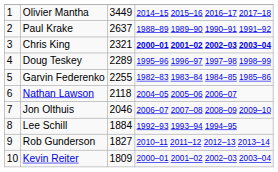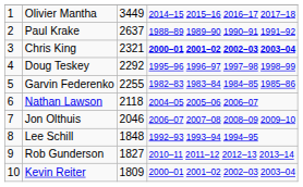 <table class="wikitable">
 <tr>
 </tr>
 <tr>
 <td>1</td>
 <td>Olivier Mantha</td>
 <td>3449</td>
 <td style="font-size:80%;"><a href='#'>2014–15</a> <a href='#'>2015–16</a> <a href='#'>2016–17</a> <a href='#'>2017–18</a></td>
 </tr>
 <tr>
 <td>2</td>
 <td>Paul Krake</td>
 <td>2637</td>
 <td style="font-size:80%;"><a href='#'>1988–89</a> <a href='#'>1989–90</a> <a href='#'>1990–91</a> <a href='#'>1991–92</a></td>
 </tr>
 <tr>
 <td>3</td>
 <td>Chris King</td>
 <td>2321</td>
 <td style="font-size:80%;"><strong><a href='#'>2000–01</a> <a href='#'>2001–02</a> <a href='#'>2002–03</a> <a href='#'>2003–04</a></strong></td>
 </tr>
 <tr>
 <td>4</td>
 <td>Doug Teskey</td>
-<td>2289</td>
+<td>2292</td>
 <td style="font-size:80%;"><a href='#'>1995–96</a> <a href='#'>1996–97</a> <a href='#'>1997–98</a> <a href='#'>1998–99</a></td>
 </tr>
 <tr>
 <td>5</td>
 <td>Garvin Federenko</td>
 <td>2255</td>
 <td style="font-size:80%;"><a href='#'>1982–83</a> <a href='#'>1983–84</a> <a href='#'>1984–85</a> <a href='#'>1985–86</a></td>
 </tr>
 <tr>
 <td>6</td>
 <td><a href='#'>Nathan Lawson</a></td>
 <td>2118</td>
 <td style="font-size:80%;"><a href='#'>2004–05</a> <a href='#'>2005–06</a> <a href='#'>2006–07</a></td>
 </tr>
 <tr>
 <td>7</td>
 <td>Jon Olthuis</td>
 <td>2046</td>
 <td style="font-size:80%;"><a href='#'>2006–07</a> <a href='#'>2007–08</a> <a href='#'>2008–09</a> <a href='#'>2009–10</a></td>
 </tr>
 <tr>
 <td>8</td>
 <td>Lee Schill</td>
-<td>1884</td>
+<td>1848</td>
 <td style="font-size:80%;"><a href='#'>1992–93</a> <a href='#'>1993–94</a> <a href='#'>1994–95</a></td>
 </tr>
 <tr>
 <td>9</td>
 <td>Rob Gunderson</td>
 <td>1827</td>
 <td style="font-size:80%;"><a href='#'>2010–11</a> <a href='#'>2011–12</a> <a href='#'>2012–13</a> <a href='#'>2013–14</a></td>
 </tr>
 <tr>
 <td>10</td>
 <td><a href='#'>Kevin Reiter</a></td>
 <td>1809</td>
 <td style="font-size:80%;"><a href='#'>2000–01</a> <a href='#'>2001–02</a> <a href='#'>2002–03</a> <a href='#'>2003–04</a></td>
 </tr>
 </table>
